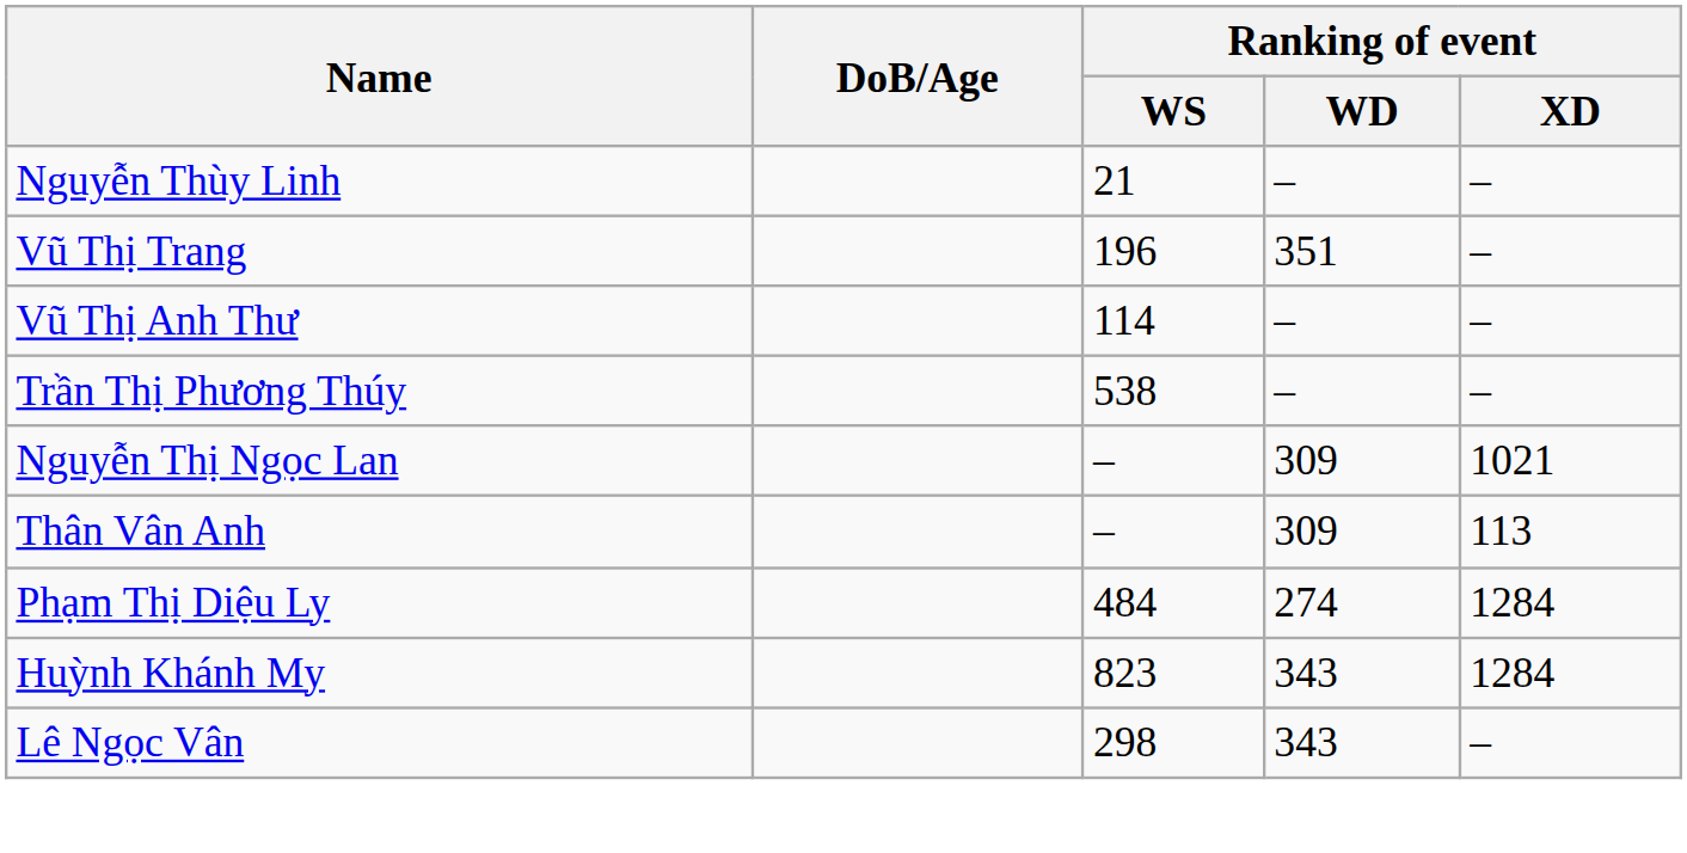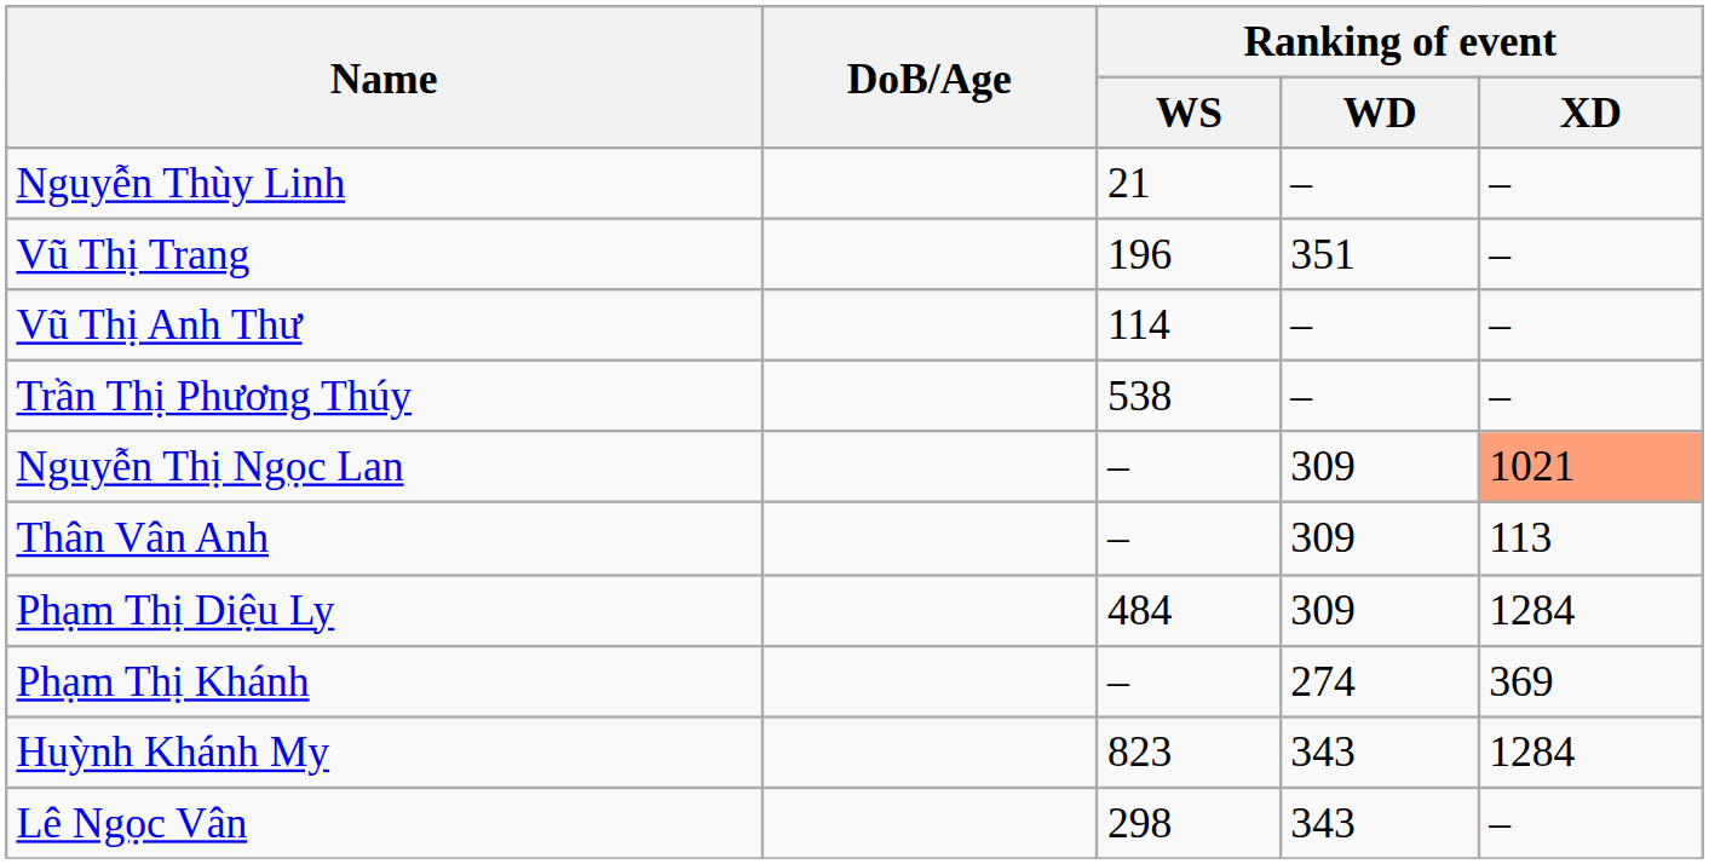 <table class="wikitable" style="width:600px; font-size:95%;">
 <tr>
 <th rowspan="2" align="left">Name</th>
 <th rowspan="2" align="left">DoB/Age</th>
 <th colspan="3" align="center">Ranking of event</th>
 </tr>
 <tr>
 <th align="center">WS</th>
 <th>WD</th>
 <th align="center">XD</th>
 </tr>
 <tr>
 <td><a href='#'>Nguyễn Thùy Linh</a></td>
 <td></td>
 <td>21</td>
 <td>–</td>
 <td>–</td>
 </tr>
 <tr>
 <td><a href='#'>Vũ Thị Trang</a></td>
 <td></td>
 <td>196</td>
 <td>351</td>
 <td>–</td>
 </tr>
 <tr>
 <td><a href='#'>Vũ Thị Anh Thư</a></td>
 <td></td>
 <td>114</td>
 <td>–</td>
 <td>–</td>
 </tr>
 <tr>
 <td><a href='#'>Trần Thị Phương Thúy</a></td>
 <td></td>
 <td>538</td>
 <td>–</td>
 <td>–</td>
 </tr>
 <tr>
 <td><a href='#'>Nguyễn Thị Ngọc Lan</a></td>
 <td></td>
 <td>–</td>
 <td>309</td>
-<td>1021</td>
+<td style="background: lightsalmon;">1021</td>
 </tr>
 <tr>
 <td><a href='#'>Thân Vân Anh</a></td>
 <td></td>
 <td>–</td>
 <td>309</td>
 <td>113</td>
 </tr>
 <tr>
 <td><a href='#'>Phạm Thị Diệu Ly</a></td>
 <td></td>
 <td>484</td>
+<td>309</td>
+<td>1284</td>
+</tr>
+<tr>
+<td><a href='#'>Phạm Thị Khánh</a></td>
+<td></td>
+<td>–</td>
 <td>274</td>
-<td>1284</td>
+<td>369</td>
 </tr>
 <tr>
 <td><a href='#'>Huỳnh Khánh My</a></td>
 <td></td>
 <td>823</td>
 <td>343</td>
 <td>1284</td>
 </tr>
 <tr>
 <td><a href='#'>Lê Ngọc Vân</a></td>
 <td></td>
 <td>298</td>
 <td>343</td>
 <td>–</td>
 </tr>
 </table>
